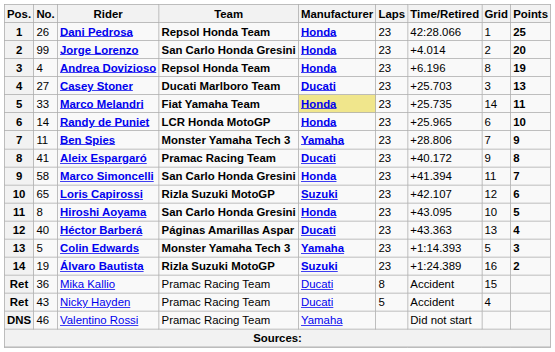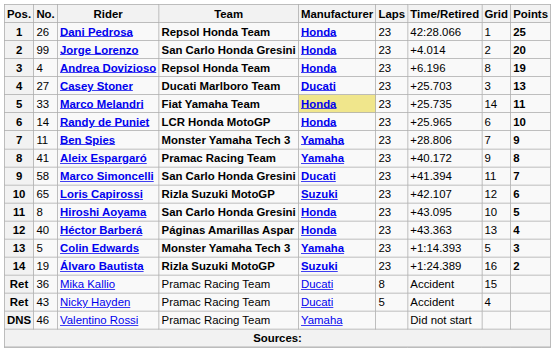 <table class="wikitable" style="font-size: 95%;">
 <tr>
 <th>Pos.</th>
 <th>No.</th>
 <th>Rider</th>
 <th>Team</th>
 <th>Manufacturer</th>
 <th>Laps</th>
 <th>Time/Retired</th>
 <th>Grid</th>
 <th>Points</th>
 </tr>
 <tr>
 <th>1</th>
 <td>26</td>
 <td> <strong><a href='#'>Dani Pedrosa</a></strong></td>
 <td><strong>Repsol Honda Team</strong></td>
 <td><strong><a href='#'>Honda</a></strong></td>
 <td>23</td>
 <td>42:28.066</td>
 <td>1</td>
 <td><strong>25</strong></td>
 </tr>
 <tr>
 <th>2</th>
 <td>99</td>
 <td> <strong><a href='#'>Jorge Lorenzo</a></strong></td>
 <td><strong>San Carlo Honda Gresini</strong></td>
 <td><strong><a href='#'>Honda</a></strong></td>
 <td>23</td>
 <td>+4.014</td>
 <td>2</td>
 <td><strong>20</strong></td>
 </tr>
 <tr>
 <th>3</th>
 <td>4</td>
 <td> <strong><a href='#'>Andrea Dovizioso</a></strong></td>
 <td><strong>Repsol Honda Team</strong></td>
 <td><strong><a href='#'>Honda</a></strong></td>
 <td>23</td>
 <td>+6.196</td>
 <td>8</td>
 <td><strong>19</strong></td>
 </tr>
 <tr>
 <th>4</th>
 <td>27</td>
 <td> <strong><a href='#'>Casey Stoner</a></strong></td>
 <td><strong>Ducati Marlboro Team</strong></td>
 <td><strong><a href='#'>Ducati</a></strong></td>
 <td>23</td>
 <td>+25.703</td>
 <td>3</td>
 <td><strong>13</strong></td>
 </tr>
 <tr>
 <th>5</th>
 <td>33</td>
 <td> <strong><a href='#'>Marco Melandri</a></strong></td>
 <td><strong>Fiat Yamaha Team</strong></td>
 <td style="background: khaki;"><strong><a href='#'>Honda</a></strong></td>
 <td>23</td>
 <td>+25.735</td>
 <td>14</td>
 <td><strong>11</strong></td>
 </tr>
 <tr>
 <th>6</th>
 <td>14</td>
 <td> <strong><a href='#'>Randy de Puniet</a></strong></td>
 <td><strong>LCR Honda MotoGP</strong></td>
 <td><strong><a href='#'>Honda</a></strong></td>
 <td>23</td>
 <td>+25.965</td>
 <td>6</td>
 <td><strong>10</strong></td>
 </tr>
 <tr>
 <th>7</th>
 <td>11</td>
 <td> <strong><a href='#'>Ben Spies</a></strong></td>
 <td><strong>Monster Yamaha Tech 3</strong></td>
 <td><strong><a href='#'>Yamaha</a></strong></td>
 <td>23</td>
 <td>+28.806</td>
 <td>7</td>
 <td><strong>9</strong></td>
 </tr>
 <tr>
 <th>8</th>
 <td>41</td>
 <td> <strong><a href='#'>Aleix Espargaró</a></strong></td>
 <td><strong>Pramac Racing Team</strong></td>
-<td><strong><a href='#'>Ducati</a></strong></td>
+<td><strong><a href='#'>Yamaha</a></strong></td>
 <td>23</td>
 <td>+40.172</td>
 <td>9</td>
 <td><strong>8</strong></td>
 </tr>
 <tr>
 <th>9</th>
 <td>58</td>
 <td> <strong><a href='#'>Marco Simoncelli</a></strong></td>
 <td><strong>San Carlo Honda Gresini</strong></td>
-<td><strong><a href='#'>Honda</a></strong></td>
+<td><strong><a href='#'>Ducati</a></strong></td>
 <td>23</td>
 <td>+41.394</td>
 <td>11</td>
 <td><strong>7</strong></td>
 </tr>
 <tr>
 <th>10</th>
 <td>65</td>
 <td> <strong><a href='#'>Loris Capirossi</a></strong></td>
 <td><strong>Rizla Suzuki MotoGP</strong></td>
 <td><strong><a href='#'>Suzuki</a></strong></td>
 <td>23</td>
 <td>+42.107</td>
 <td>12</td>
 <td><strong>6</strong></td>
 </tr>
 <tr>
 <th>11</th>
 <td>8</td>
 <td> <strong><a href='#'>Hiroshi Aoyama</a></strong></td>
 <td><strong>San Carlo Honda Gresini</strong></td>
 <td><strong><a href='#'>Honda</a></strong></td>
 <td>23</td>
 <td>+43.095</td>
 <td>10</td>
 <td><strong>5</strong></td>
 </tr>
 <tr>
 <th>12</th>
 <td>40</td>
 <td> <strong><a href='#'>Héctor Barberá</a></strong></td>
 <td><strong>Páginas Amarillas Aspar</strong></td>
-<td><strong><a href='#'>Ducati</a></strong></td>
+<td><strong><a href='#'>Honda</a></strong></td>
 <td>23</td>
 <td>+43.363</td>
 <td>13</td>
 <td><strong>4</strong></td>
 </tr>
 <tr>
 <th>13</th>
 <td>5</td>
 <td> <strong><a href='#'>Colin Edwards</a></strong></td>
 <td><strong>Monster Yamaha Tech 3</strong></td>
 <td><strong><a href='#'>Yamaha</a></strong></td>
 <td>23</td>
 <td>+1:14.393</td>
 <td>5</td>
 <td><strong>3</strong></td>
 </tr>
 <tr>
 <th>14</th>
 <td>19</td>
 <td> <strong><a href='#'>Álvaro Bautista</a></strong></td>
 <td><strong>Rizla Suzuki MotoGP</strong></td>
 <td><strong><a href='#'>Suzuki</a></strong></td>
 <td>23</td>
 <td>+1:24.389</td>
 <td>16</td>
 <td><strong>2</strong></td>
 </tr>
 <tr>
 <th>Ret</th>
 <td>36</td>
 <td> <a href='#'>Mika Kallio</a></td>
 <td>Pramac Racing Team</td>
 <td><a href='#'>Ducati</a></td>
 <td>8</td>
 <td>Accident</td>
 <td>15</td>
 <td></td>
 </tr>
 <tr>
 <th>Ret</th>
 <td>43</td>
 <td> <a href='#'>Nicky Hayden</a></td>
 <td>Pramac Racing Team</td>
 <td><a href='#'>Ducati</a></td>
 <td>5</td>
 <td>Accident</td>
 <td>4</td>
 <td></td>
 </tr>
 <tr>
 <th>DNS</th>
 <td>46</td>
 <td> <a href='#'>Valentino Rossi</a></td>
 <td>Pramac Racing Team</td>
 <td><a href='#'>Yamaha</a></td>
 <td></td>
 <td>Did not start</td>
 <td></td>
 <td></td>
 </tr>
 <tr>
 <th colspan=9>Sources:</th>
 </tr>
 <tr>
 </tr>
 </table>
